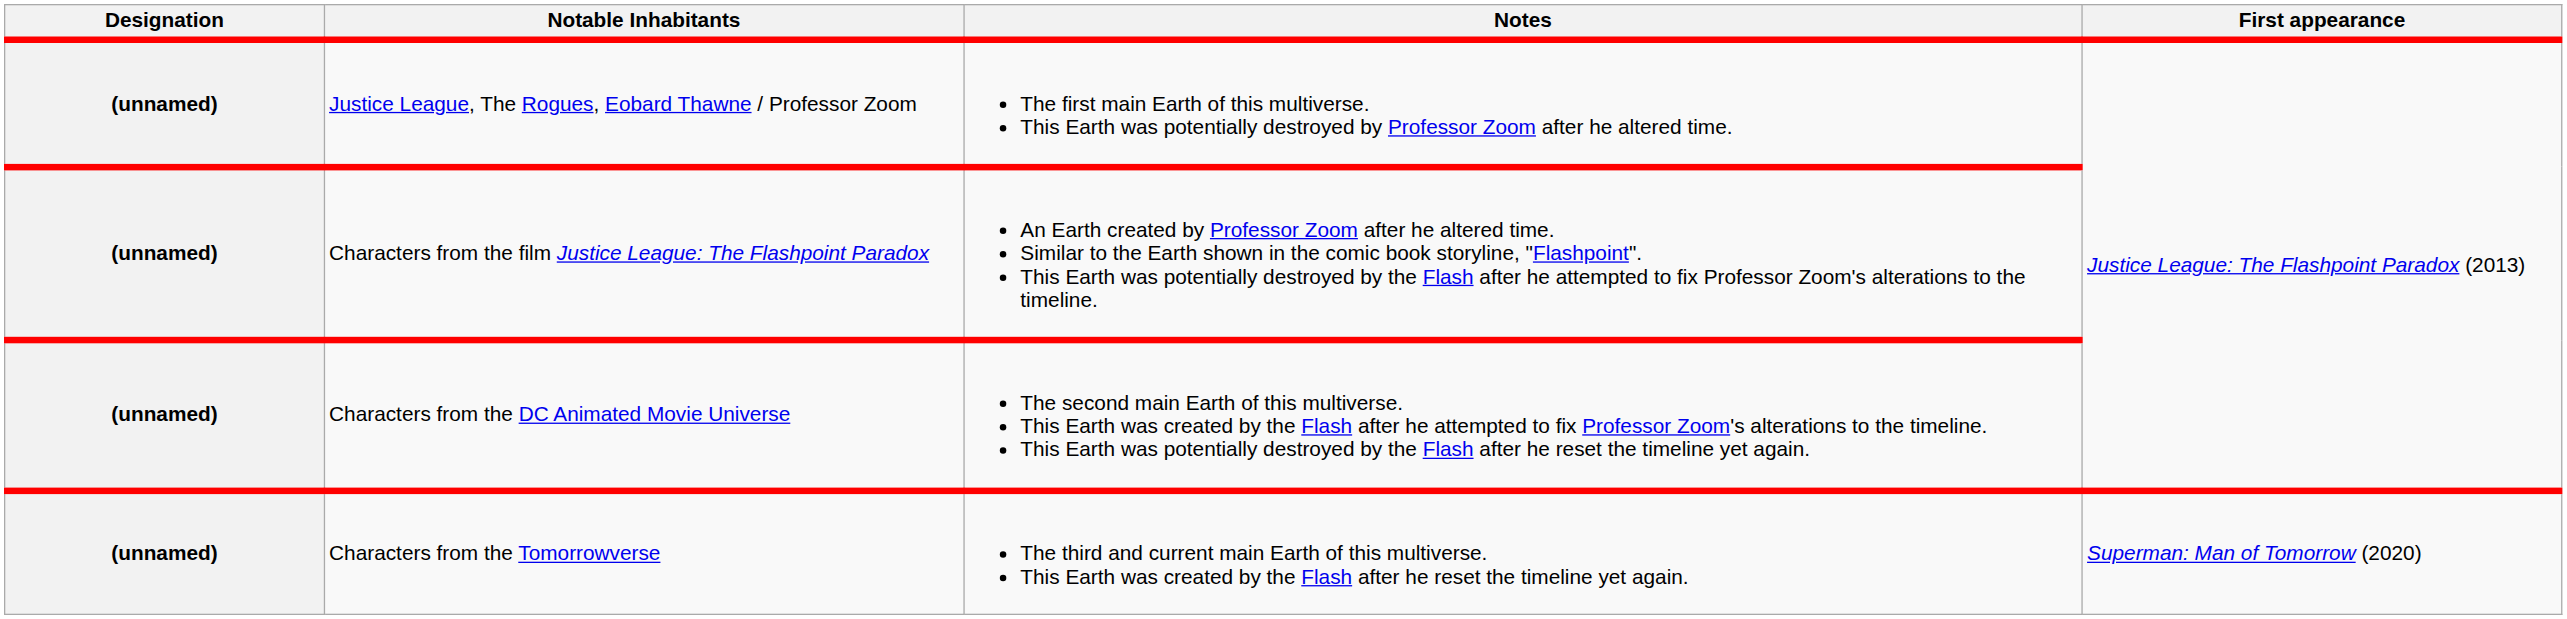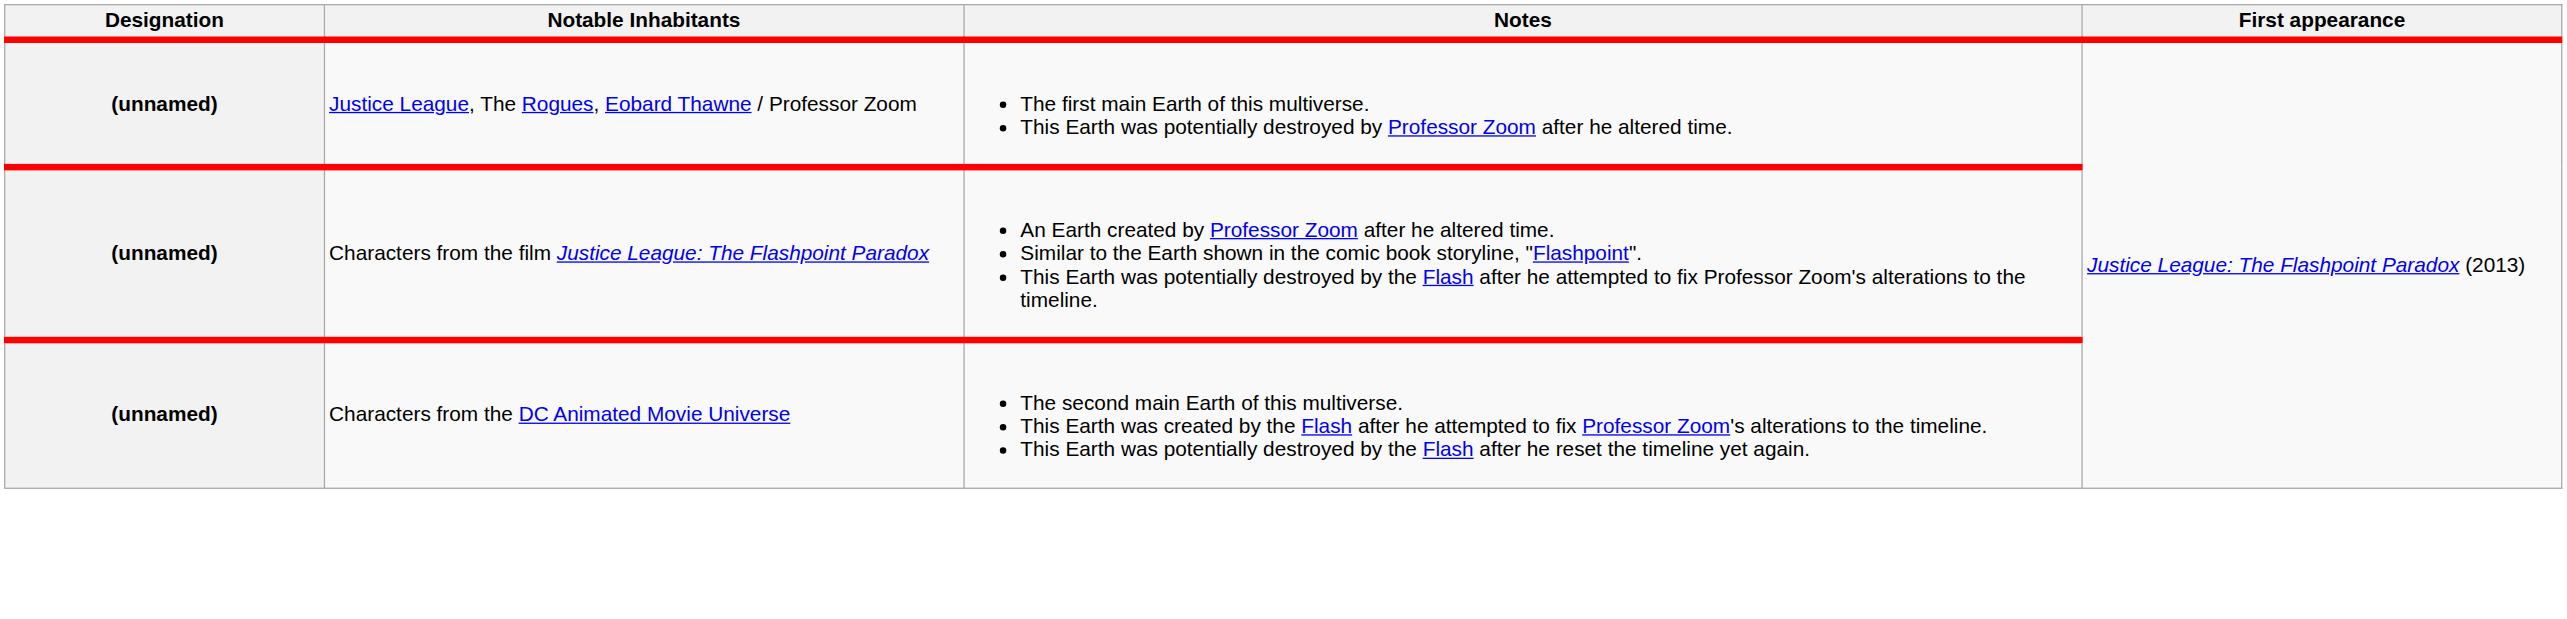 <table class="wikitable">
 <tr>
 <th width="10%">Designation</th>
 <th width="20%">Notable Inhabitants</th>
 <th width="35%">Notes</th>
 <th width="15%">First appearance</th>
 </tr>
 <tr style="border-top: solid thick red">
 <th>(unnamed)</th>
 <td><a href='#'>Justice League</a>, The <a href='#'>Rogues</a>, <a href='#'>Eobard Thawne</a> / Professor Zoom</td>
 <td><br><ul><li>The first main Earth of this multiverse.</li><li>This Earth was potentially destroyed by <a href='#'>Professor Zoom</a> after he altered time.</li></ul></td>
 <td rowspan="3"><em><a href='#'>Justice League: The Flashpoint Paradox</a></em> (2013)</td>
 </tr>
 <tr style="border-top: solid thick red">
 <th>(unnamed)</th>
 <td>Characters from the film <em><a href='#'>Justice League: The Flashpoint Paradox</a></em></td>
 <td><br><ul><li>An Earth created by <a href='#'>Professor Zoom</a> after he altered time.</li><li>Similar to the Earth shown in the comic book storyline, "<a href='#'>Flashpoint</a>".</li><li>This Earth was potentially destroyed by the <a href='#'>Flash</a> after he attempted to fix Professor Zoom's alterations to the timeline.</li></ul></td>
 </tr>
 <tr style="border-top: solid thick red">
 <th>(unnamed)</th>
 <td>Characters from the <a href='#'>DC Animated Movie Universe</a></td>
 <td><br><ul><li>The second main Earth of this multiverse.</li><li>This Earth was created by the <a href='#'>Flash</a> after he attempted to fix <a href='#'>Professor Zoom</a>'s alterations to the timeline.</li><li>This Earth was potentially destroyed by the <a href='#'>Flash</a> after he reset the timeline yet again.</li></ul></td>
 </tr>
-<tr style="border-top: solid thick red">
-<th>(unnamed)</th>
-<td>Characters from the <a href='#'>Tomorrowverse</a></td>
-<td><br><ul><li>The third and current main Earth of this multiverse.</li><li>This Earth was created by the <a href='#'>Flash</a> after he reset the timeline yet again.</li></ul></td>
-<td><em><a href='#'>Superman: Man of Tomorrow</a></em> (2020)</td>
-</tr>
 </table>
